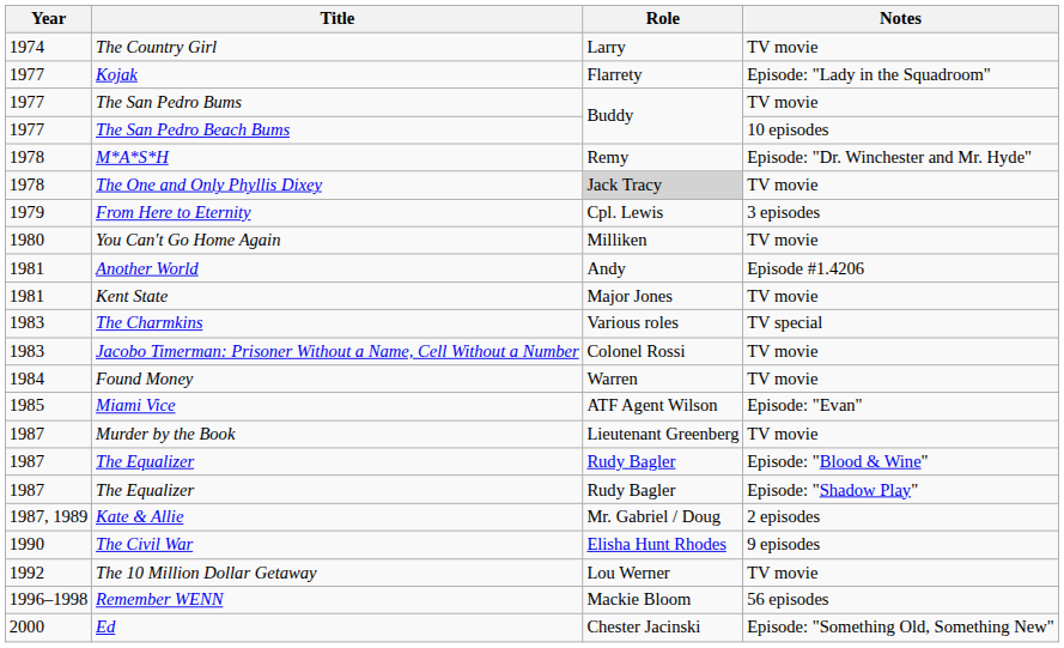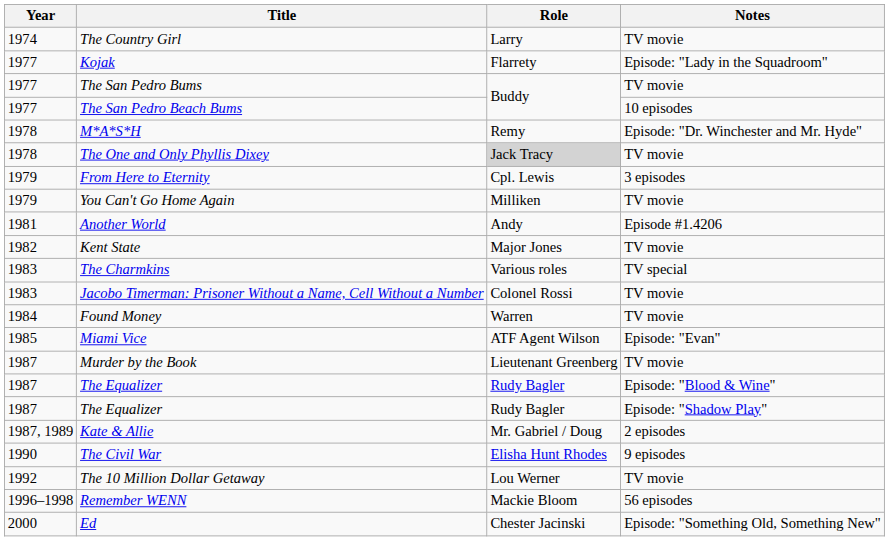 <table class="wikitable sortable">
 <tr>
 <th>Year</th>
 <th>Title</th>
 <th>Role</th>
 <th>Notes</th>
 </tr>
 <tr>
 <td>1974</td>
 <td><em>The Country Girl</em></td>
 <td>Larry</td>
 <td>TV movie</td>
 </tr>
 <tr>
 <td>1977</td>
 <td><em><a href='#'>Kojak</a></em></td>
 <td>Flarrety</td>
 <td>Episode: "Lady in the Squadroom"</td>
 </tr>
 <tr>
 <td>1977</td>
 <td><em>The San Pedro Bums</em></td>
 <td rowspan="2">Buddy</td>
 <td>TV movie</td>
 </tr>
 <tr>
 <td>1977</td>
 <td><em><a href='#'>The San Pedro Beach Bums</a></em></td>
 <td>10 episodes</td>
 </tr>
 <tr>
 <td>1978</td>
 <td><a href='#'><em>M*A*S*H</em></a></td>
 <td>Remy</td>
 <td>Episode: "Dr. Winchester and Mr. Hyde"</td>
 </tr>
 <tr>
 <td>1978</td>
 <td><em><a href='#'>The One and Only Phyllis Dixey</a></em></td>
 <td style="background: lightgrey;">Jack Tracy</td>
 <td>TV movie</td>
 </tr>
 <tr>
 <td>1979</td>
 <td><a href='#'><em>From Here to Eternity</em></a></td>
 <td>Cpl. Lewis</td>
 <td>3 episodes</td>
 </tr>
 <tr>
-<td>1980</td>
+<td>1979</td>
 <td><em>You Can't Go Home Again</em></td>
 <td>Milliken</td>
 <td>TV movie</td>
 </tr>
 <tr>
 <td>1981</td>
 <td><a href='#'><em>Another World</em></a></td>
 <td>Andy</td>
 <td>Episode #1.4206</td>
 </tr>
 <tr>
-<td>1981</td>
+<td>1982</td>
 <td><em>Kent State</em></td>
 <td>Major Jones</td>
 <td>TV movie</td>
 </tr>
 <tr>
 <td>1983</td>
 <td><em><a href='#'>The Charmkins</a></em></td>
 <td>Various roles</td>
 <td>TV special</td>
 </tr>
 <tr>
 <td>1983</td>
 <td><em><a href='#'>Jacobo Timerman: Prisoner Without a Name, Cell Without a Number</a></em></td>
 <td>Colonel Rossi</td>
 <td>TV movie</td>
 </tr>
 <tr>
 <td>1984</td>
 <td><em>Found Money</em></td>
 <td>Warren</td>
 <td>TV movie</td>
 </tr>
 <tr>
 <td>1985</td>
 <td><em><a href='#'>Miami Vice</a></em></td>
 <td>ATF Agent Wilson</td>
 <td>Episode: "Evan"</td>
 </tr>
 <tr>
 <td>1987</td>
 <td><em>Murder by the Book</em></td>
 <td>Lieutenant Greenberg</td>
 <td>TV movie</td>
 </tr>
 <tr>
 <td>1987</td>
 <td><a href='#'><em>The Equalizer</em></a></td>
 <td><a href='#'>Rudy Bagler</a></td>
 <td>Episode: "<a href='#'>Blood & Wine</a>" </td>
 </tr>
 <tr>
 <td>1987</td>
 <td><em>The Equalizer</em></td>
 <td>Rudy Bagler</td>
 <td>Episode: "<a href='#'>Shadow Play</a>"</td>
 </tr>
 <tr>
 <td>1987, 1989</td>
 <td><em><a href='#'>Kate & Allie</a></em></td>
 <td>Mr. Gabriel / Doug</td>
 <td>2 episodes</td>
 </tr>
 <tr>
 <td>1990</td>
 <td><a href='#'><em>The Civil War</em></a></td>
 <td><a href='#'>Elisha Hunt Rhodes</a></td>
 <td>9 episodes</td>
 </tr>
 <tr>
 <td>1992</td>
 <td><em>The 10 Million Dollar Getaway</em></td>
 <td>Lou Werner</td>
 <td>TV movie</td>
 </tr>
 <tr>
 <td>1996–1998</td>
 <td><em><a href='#'>Remember WENN</a></em></td>
 <td>Mackie Bloom</td>
 <td>56 episodes</td>
 </tr>
 <tr>
 <td>2000</td>
 <td><a href='#'><em>Ed</em></a></td>
 <td>Chester Jacinski</td>
 <td>Episode: "Something Old, Something New"</td>
 </tr>
 </table>
